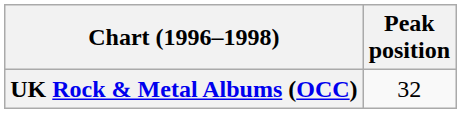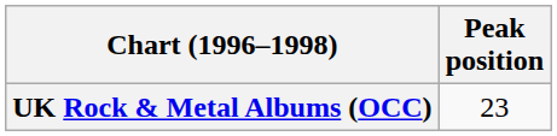 <table class="wikitable sortable plainrowheaders" style="text-align:center">
 <tr>
 <th scope="col">Chart (1996–1998)</th>
 <th scope="col">Peak<br>position</th>
 </tr>
 <tr>
 <th scope="row">UK <a href='#'>Rock & Metal Albums</a> (<a href='#'>OCC</a>)</th>
-<td align="center">32</td>
+<td align="center">23</td>
 </tr>
 </table>
